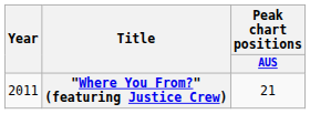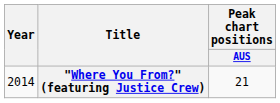 <table class="wikitable plainrowheaders" style="text-align:center;">
 <tr>
 <th scope="col" rowspan="2">Year</th>
 <th scope="col" rowspan="2">Title</th>
 <th scope="col" colspan="1">Peak chart positions</th>
 </tr>
 <tr>
 <th scope="col" style="width:3em;font-size:85%;"><a href='#'>AUS</a><br></th>
 </tr>
 <tr>
-<td>2011</td>
+<td>2014</td>
 <th scope="row">"<a href='#'>Where You From?</a>"<br><span>(featuring <a href='#'>Justice Crew</a>)</span></th>
 <td>21</td>
 </tr>
 </table>
